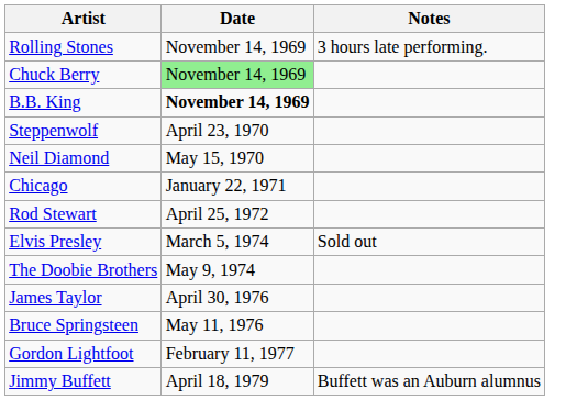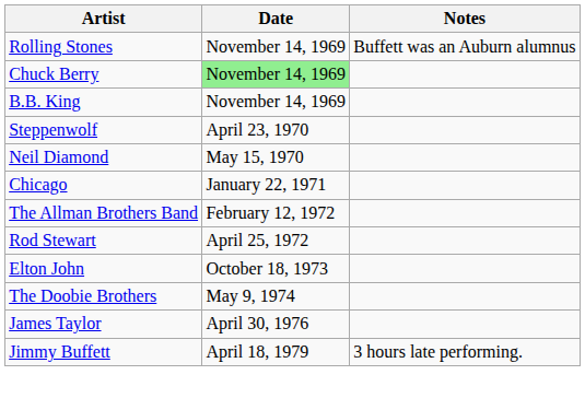 <table class="wikitable mw-collapsible">
 <tr>
 <th>Artist</th>
 <th>Date</th>
 <th>Notes</th>
 </tr>
 <tr>
 <td><a href='#'>Rolling Stones</a></td>
 <td>November 14, 1969</td>
-<td>3 hours late performing.</td>
+<td>Buffett was an Auburn alumnus</td>
 </tr>
 <tr>
 <td><a href='#'>Chuck Berry</a></td>
 <td style="background: lightgreen;">November 14, 1969</td>
 <td></td>
 </tr>
 <tr>
 <td><a href='#'>B.B. King</a></td>
-<td><strong>November 14, 1969</strong></td>
+<td>November 14, 1969</td>
 <td></td>
 </tr>
 <tr>
 <td><a href='#'>Steppenwolf</a></td>
 <td>April 23, 1970</td>
 <td></td>
 </tr>
 <tr>
 <td><a href='#'>Neil Diamond</a></td>
 <td>May 15, 1970</td>
 <td></td>
 </tr>
 <tr>
 <td><a href='#'>Chicago</a></td>
 <td>January 22, 1971</td>
 <td></td>
 </tr>
 <tr>
+<td><a href='#'>The Allman Brothers Band</a></td>
+<td>February 12, 1972</td>
+<td></td>
+</tr>
+<tr>
 <td><a href='#'>Rod Stewart</a></td>
 <td>April 25, 1972</td>
 <td></td>
 </tr>
 <tr>
-<td><a href='#'>Elvis Presley</a></td>
-<td>March 5, 1974</td>
-<td>Sold out</td>
+<td><a href='#'>Elton John</a></td>
+<td>October 18, 1973</td>
+<td></td>
 </tr>
 <tr>
 <td><a href='#'>The Doobie Brothers</a></td>
 <td>May 9, 1974</td>
 <td></td>
 </tr>
 <tr>
 <td><a href='#'>James Taylor</a></td>
 <td>April 30, 1976</td>
 <td></td>
 </tr>
 <tr>
-<td><a href='#'>Bruce Springsteen</a></td>
-<td>May 11, 1976</td>
-<td></td>
-</tr>
-<tr>
-<td><a href='#'>Gordon Lightfoot</a></td>
-<td>February 11, 1977</td>
-<td></td>
-</tr>
-<tr>
 <td><a href='#'>Jimmy Buffett</a></td>
 <td>April 18, 1979</td>
-<td>Buffett was an Auburn alumnus</td>
+<td>3 hours late performing.</td>
 </tr>
 </table>
